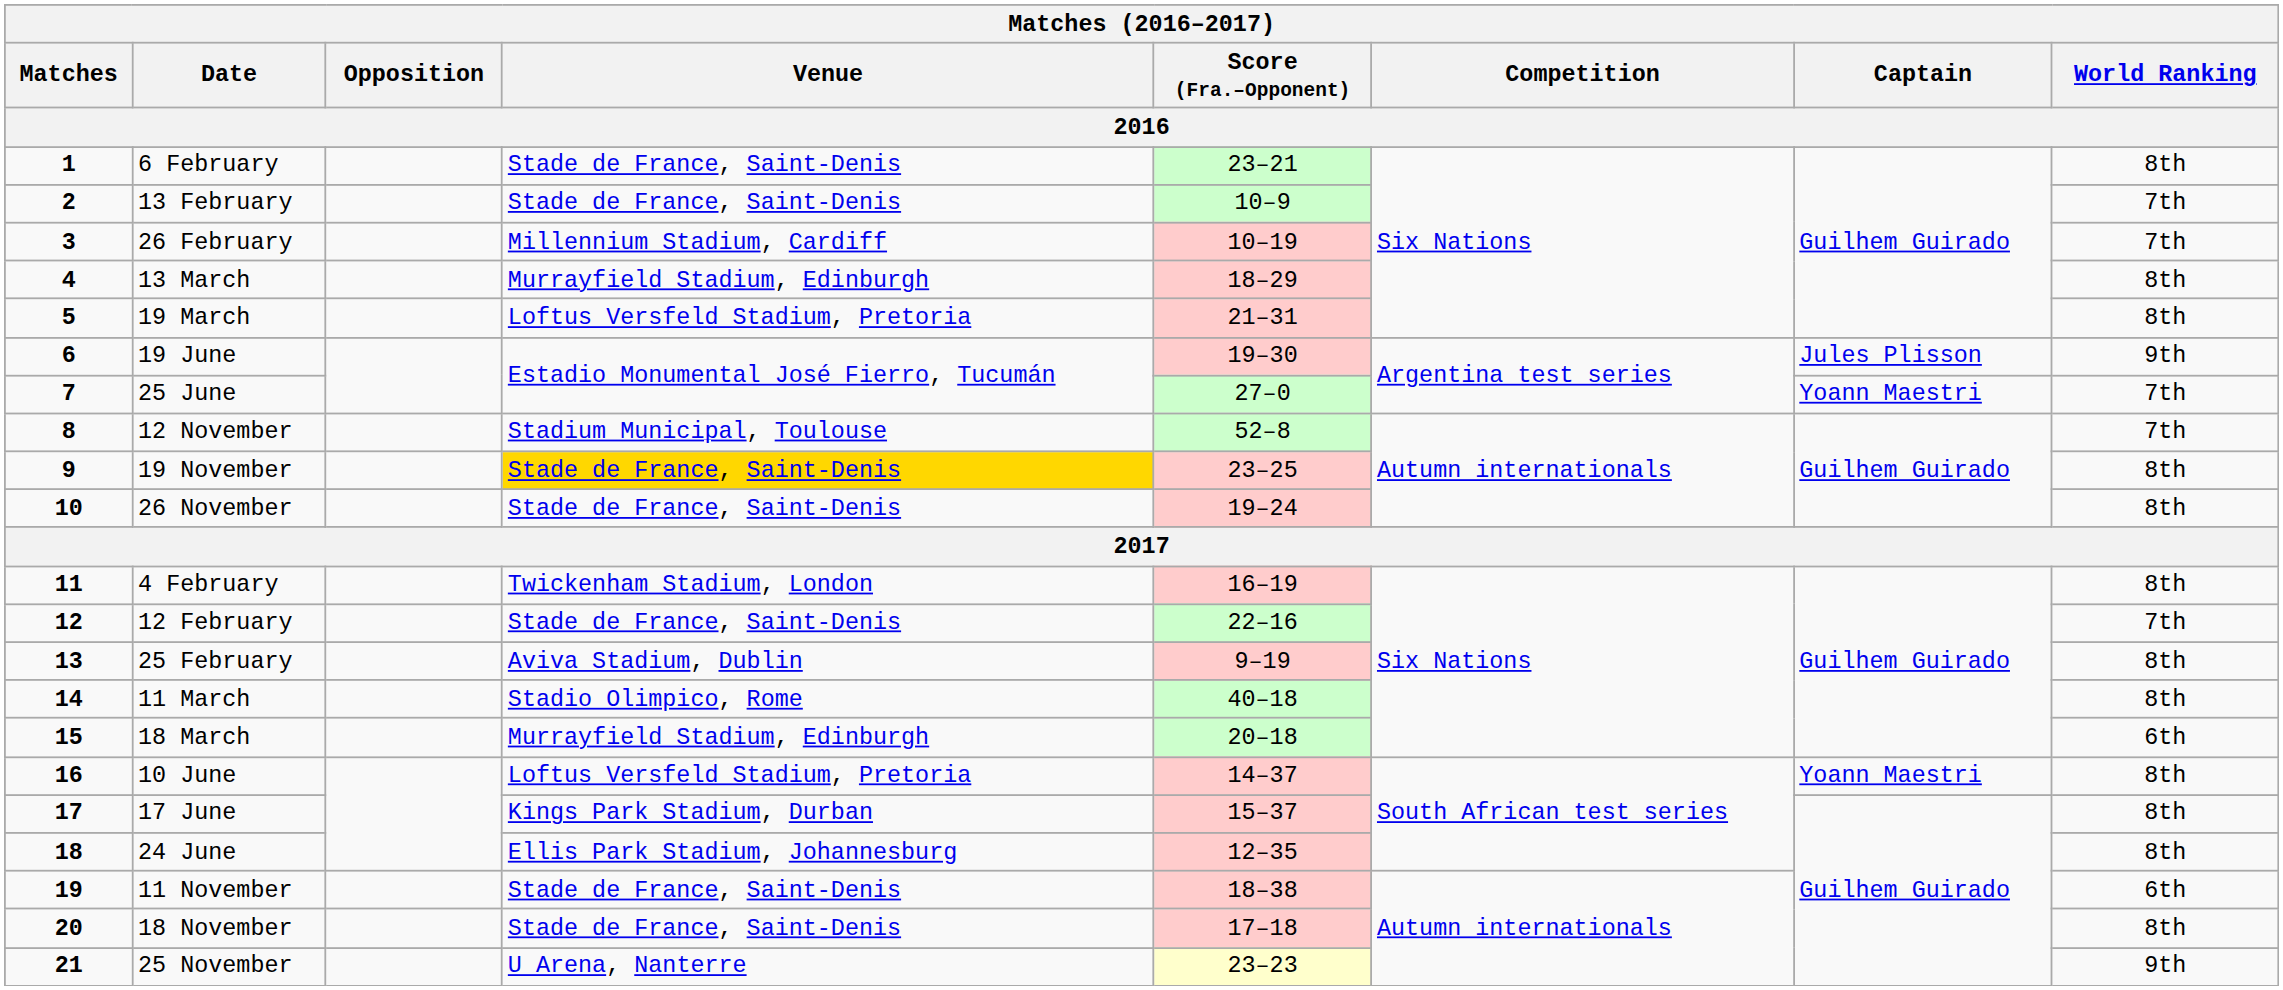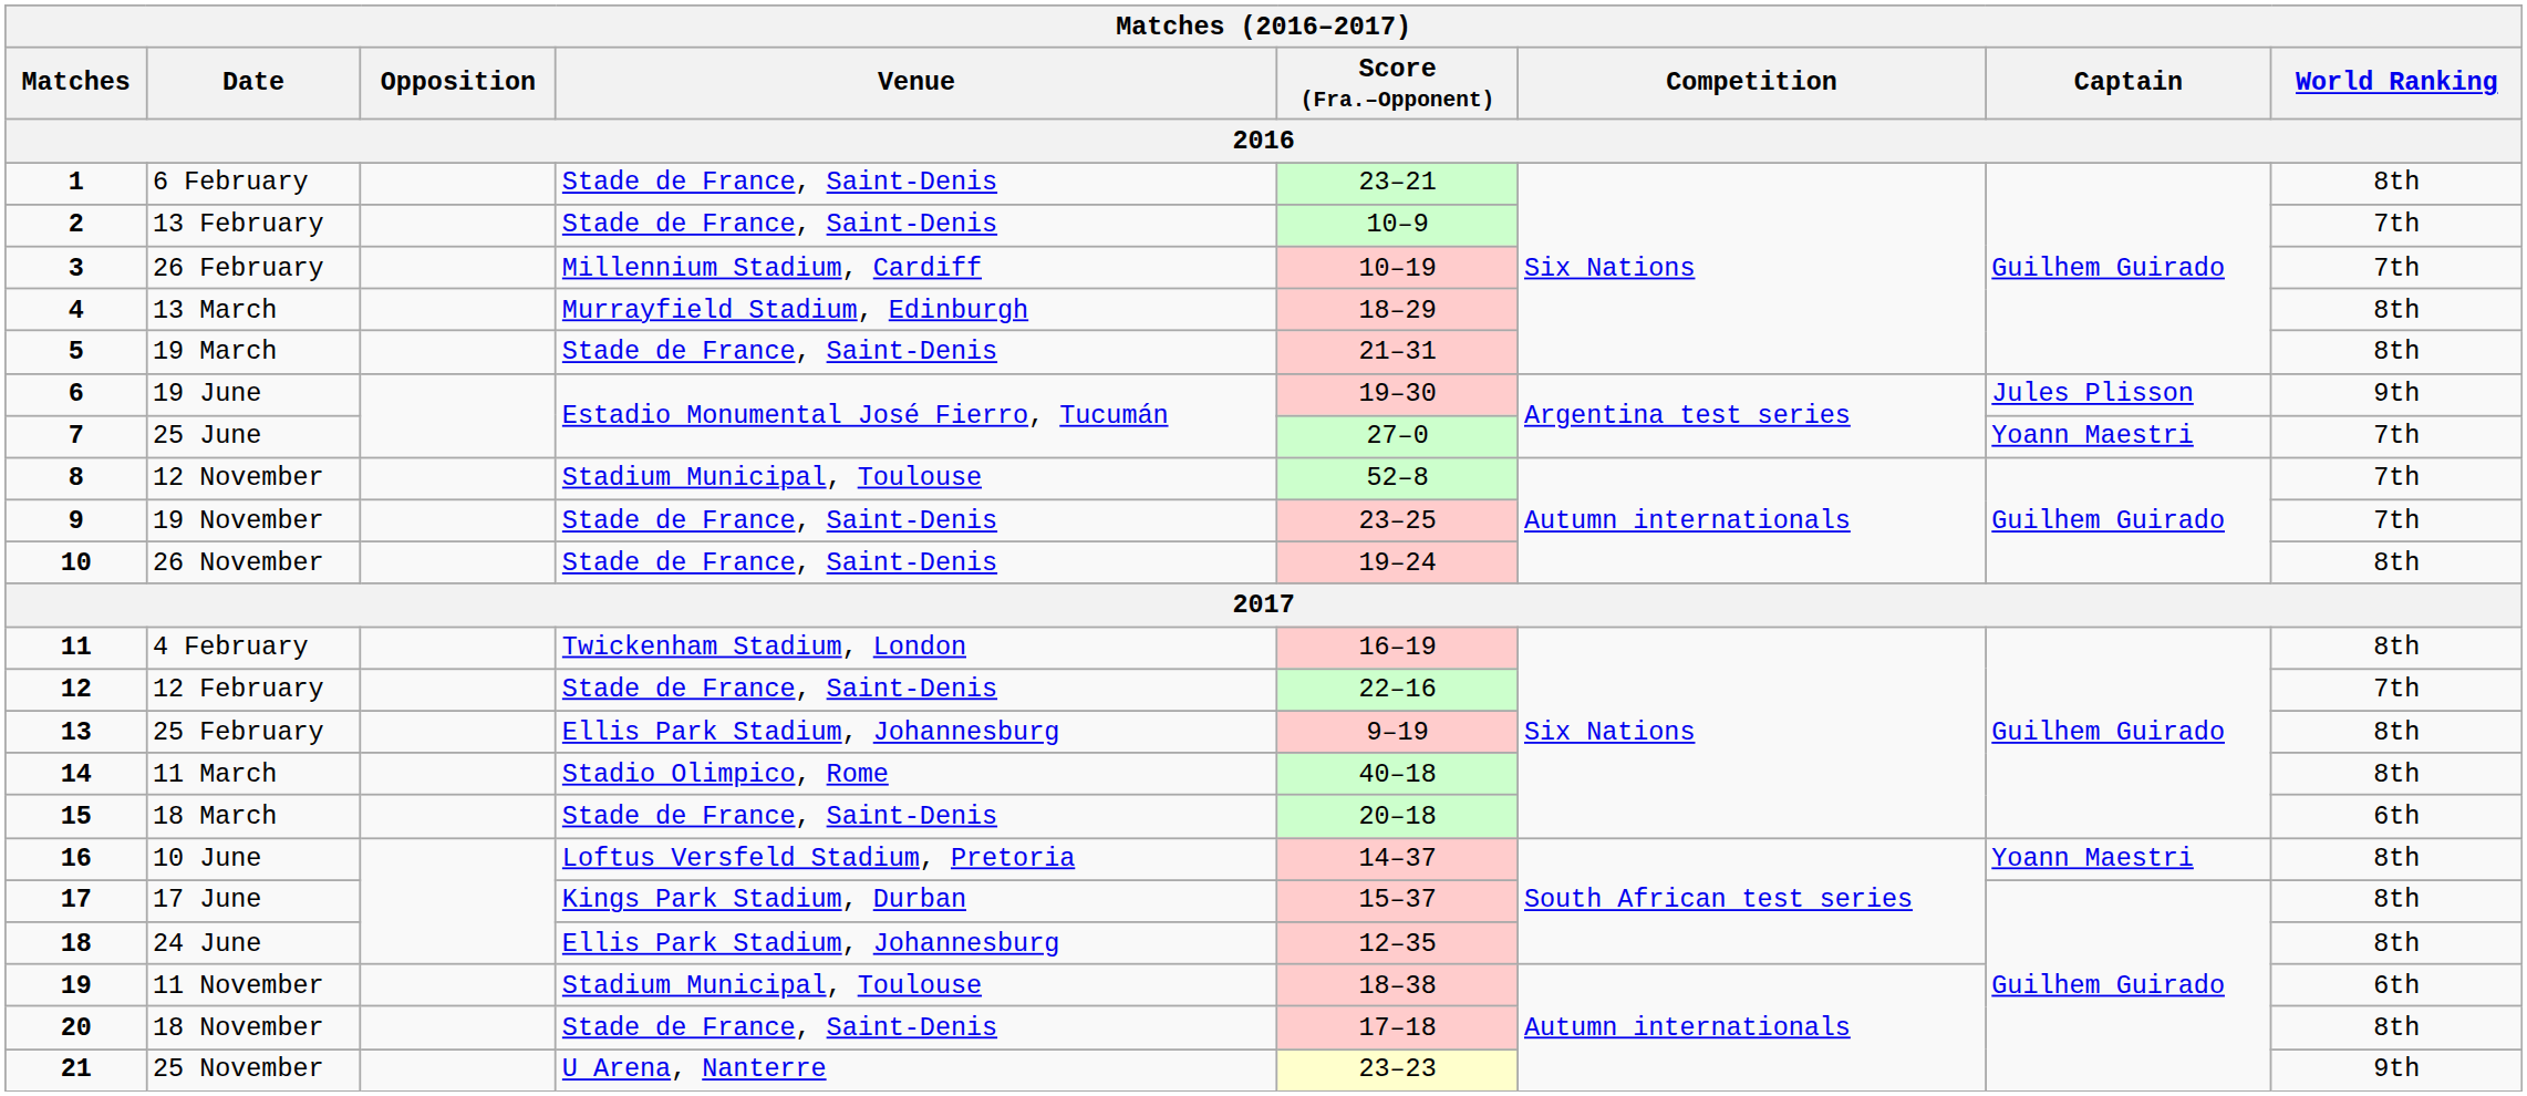 <table class="wikitable collapsible collapsed" style="width:100%">
 <tr>
 <th colspan=8>Matches (2016–2017)</th>
 </tr>
 <tr>
 <th>Matches</th>
 <th>Date</th>
 <th>Opposition</th>
 <th>Venue</th>
 <th>Score<br><small>(Fra.–Opponent)</small></th>
 <th>Competition</th>
 <th>Captain</th>
 <th><a href='#'>World Ranking</a></th>
 </tr>
 <tr>
 <th colspan=8>2016</th>
 </tr>
 <tr>
 <td align=center><strong>1</strong></td>
 <td>6 February</td>
 <td align=left></td>
 <td><a href='#'>Stade de France</a>, <a href='#'>Saint-Denis</a></td>
 <td align=center bgcolor=#CCFFCC>23–21</td>
 <td rowspan=5><a href='#'>Six Nations</a></td>
 <td rowspan=5><a href='#'>Guilhem Guirado</a></td>
 <td align=center>8th</td>
 </tr>
 <tr>
 <td align=center><strong>2</strong></td>
 <td>13 February</td>
 <td align=left></td>
 <td><a href='#'>Stade de France</a>, <a href='#'>Saint-Denis</a></td>
 <td align=center bgcolor=#CCFFCC>10–9</td>
 <td align=center>7th</td>
 </tr>
 <tr>
 <td align=center><strong>3</strong></td>
 <td>26 February</td>
 <td align=left></td>
 <td><a href='#'>Millennium Stadium</a>, <a href='#'>Cardiff</a></td>
 <td align=center bgcolor=#FFCCCC>10–19</td>
 <td align=center>7th</td>
 </tr>
 <tr>
 <td align=center><strong>4</strong></td>
 <td>13 March</td>
 <td align=left></td>
 <td><a href='#'>Murrayfield Stadium</a>, <a href='#'>Edinburgh</a></td>
 <td align=center bgcolor=#FFCCCC>18–29</td>
 <td align=center>8th</td>
 </tr>
 <tr>
 <td align=center><strong>5</strong></td>
 <td>19 March</td>
 <td align=left></td>
-<td><a href='#'>Loftus Versfeld Stadium</a>, <a href='#'>Pretoria</a></td>
+<td><a href='#'>Stade de France</a>, <a href='#'>Saint-Denis</a></td>
 <td align=center bgcolor=#FFCCCC>21–31</td>
 <td align=center>8th</td>
 </tr>
 <tr>
 <td align=center><strong>6</strong></td>
 <td>19 June</td>
 <td rowspan=2></td>
 <td rowspan=2><a href='#'>Estadio Monumental José Fierro</a>, <a href='#'>Tucumán</a></td>
 <td align=center bgcolor=#FFCCCC>19–30</td>
 <td rowspan=2><a href='#'>Argentina test series</a></td>
 <td><a href='#'>Jules Plisson</a></td>
 <td align=center>9th</td>
 </tr>
 <tr>
 <td align=center><strong>7</strong></td>
 <td>25 June</td>
 <td align=center bgcolor=#CCFFCC>27–0</td>
 <td><a href='#'>Yoann Maestri</a></td>
 <td align=center>7th</td>
 </tr>
 <tr>
 <td align=center><strong>8</strong></td>
 <td>12 November</td>
 <td align=left></td>
 <td><a href='#'>Stadium Municipal</a>, <a href='#'>Toulouse</a></td>
 <td align=center bgcolor=#CCFFCC>52–8</td>
 <td rowspan=3><a href='#'>Autumn internationals</a></td>
 <td rowspan=3><a href='#'>Guilhem Guirado</a></td>
 <td align=center>7th</td>
 </tr>
 <tr>
 <td align=center><strong>9</strong></td>
 <td>19 November</td>
 <td align=left></td>
-<td style="background: gold;"><a href='#'>Stade de France</a>, <a href='#'>Saint-Denis</a></td>
+<td><a href='#'>Stade de France</a>, <a href='#'>Saint-Denis</a></td>
 <td align=center bgcolor=#FFCCCC>23–25</td>
-<td align=center>8th</td>
+<td align=center>7th</td>
 </tr>
 <tr>
 <td align=center><strong>10</strong></td>
 <td>26 November</td>
 <td align=left></td>
 <td><a href='#'>Stade de France</a>, <a href='#'>Saint-Denis</a></td>
 <td align=center bgcolor=#FFCCCC>19–24</td>
 <td align=center>8th</td>
 </tr>
 <tr>
 <th colspan=8>2017</th>
 </tr>
 <tr>
 <td align=center><strong>11</strong></td>
 <td>4 February</td>
 <td align=left></td>
 <td><a href='#'>Twickenham Stadium</a>, <a href='#'>London</a></td>
 <td align=center bgcolor=#FFCCCC>16–19</td>
 <td rowspan=5><a href='#'>Six Nations</a></td>
 <td rowspan=5><a href='#'>Guilhem Guirado</a></td>
 <td align=center>8th</td>
 </tr>
 <tr>
 <td align=center><strong>12</strong></td>
 <td>12 February</td>
 <td align=left></td>
 <td><a href='#'>Stade de France</a>, <a href='#'>Saint-Denis</a></td>
 <td align=center bgcolor=#CCFFCC>22–16</td>
 <td align=center>7th</td>
 </tr>
 <tr>
 <td align=center><strong>13</strong></td>
 <td>25 February</td>
 <td align=left></td>
-<td><a href='#'>Aviva Stadium</a>, <a href='#'>Dublin</a></td>
+<td><a href='#'>Ellis Park Stadium</a>, <a href='#'>Johannesburg</a></td>
 <td align=center bgcolor=#FFCCCC>9–19</td>
 <td align=center>8th</td>
 </tr>
 <tr>
 <td align=center><strong>14</strong></td>
 <td>11 March</td>
 <td align=left></td>
 <td><a href='#'>Stadio Olimpico</a>, <a href='#'>Rome</a></td>
 <td align=center bgcolor=#CCFFCC>40–18</td>
 <td align=center>8th</td>
 </tr>
 <tr>
 <td align=center><strong>15</strong></td>
 <td>18 March</td>
 <td align=left></td>
-<td><a href='#'>Murrayfield Stadium</a>, <a href='#'>Edinburgh</a></td>
+<td><a href='#'>Stade de France</a>, <a href='#'>Saint-Denis</a></td>
 <td align=center bgcolor=#CCFFCC>20–18</td>
 <td align=center>6th</td>
 </tr>
 <tr>
 <td align=center><strong>16</strong></td>
 <td>10 June</td>
 <td rowspan=3 align=left></td>
 <td><a href='#'>Loftus Versfeld Stadium</a>, <a href='#'>Pretoria</a></td>
 <td align=center bgcolor=#FFCCCC>14–37</td>
 <td rowspan=3><a href='#'>South African test series</a></td>
 <td><a href='#'>Yoann Maestri</a></td>
 <td align=center>8th</td>
 </tr>
 <tr>
 <td align=center><strong>17</strong></td>
 <td>17 June</td>
 <td><a href='#'>Kings Park Stadium</a>, <a href='#'>Durban</a></td>
 <td align=center bgcolor=#FFCCCC>15–37</td>
 <td rowspan=5><a href='#'>Guilhem Guirado</a></td>
 <td align=center>8th</td>
 </tr>
 <tr>
 <td align=center><strong>18</strong></td>
 <td>24 June</td>
 <td><a href='#'>Ellis Park Stadium</a>, <a href='#'>Johannesburg</a></td>
 <td align=center bgcolor=#FFCCCC>12–35</td>
 <td align=center>8th</td>
 </tr>
 <tr>
 <td align=center><strong>19</strong></td>
 <td>11 November</td>
 <td align=left></td>
-<td><a href='#'>Stade de France</a>, <a href='#'>Saint-Denis</a></td>
+<td><a href='#'>Stadium Municipal</a>, <a href='#'>Toulouse</a></td>
 <td align=center bgcolor=#FFCCCC>18–38</td>
 <td rowspan=3><a href='#'>Autumn internationals</a></td>
 <td align=center>6th</td>
 </tr>
 <tr>
 <td align=center><strong>20</strong></td>
 <td>18 November</td>
 <td align=left></td>
 <td><a href='#'>Stade de France</a>, <a href='#'>Saint-Denis</a></td>
 <td align=center bgcolor=#FFCCCC>17–18</td>
 <td align=center>8th</td>
 </tr>
 <tr>
 <td align=center><strong>21</strong></td>
 <td>25 November</td>
 <td align=left></td>
 <td><a href='#'>U Arena</a>, <a href='#'>Nanterre</a></td>
 <td align=center bgcolor=#FFFFCC>23–23</td>
 <td align=center>9th</td>
 </tr>
 </table>
